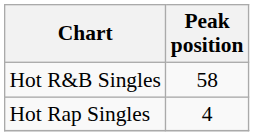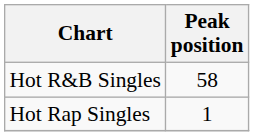 <table class="wikitable">
 <tr>
 <th>Chart</th>
 <th>Peak<br>position</th>
 </tr>
 <tr>
 <td>Hot R&B Singles</td>
 <td align="center">58</td>
 </tr>
 <tr>
 <td>Hot Rap Singles</td>
-<td align="center">4</td>
+<td align="center">1</td>
 </tr>
 <tr>
 </tr>
 </table>
